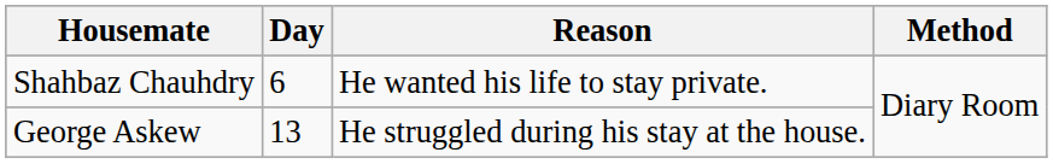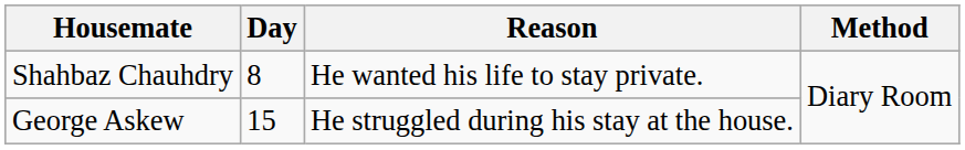 <table class="wikitable">
 <tr>
 <th>Housemate</th>
 <th>Day</th>
 <th>Reason</th>
 <th>Method</th>
 </tr>
 <tr>
 <td>Shahbaz Chauhdry</td>
-<td>6</td>
+<td>8</td>
 <td>He wanted his life to stay private.</td>
 <td rowspan="2">Diary Room</td>
 </tr>
 <tr>
 <td>George Askew</td>
-<td>13</td>
+<td>15</td>
 <td>He struggled during his stay at the house.</td>
 </tr>
 </table>
